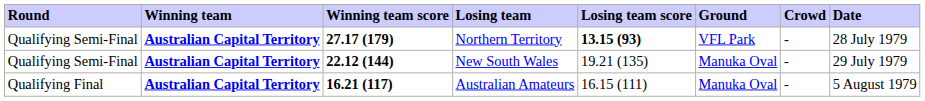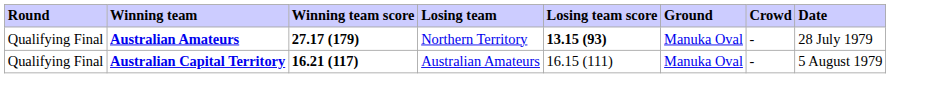 <table class="wikitable">
 <tr bgcolor="#CCCCFF">
 <td><strong>Round</strong></td>
 <td><strong>Winning team</strong></td>
 <td><strong>Winning team score</strong></td>
 <td><strong>Losing team</strong></td>
 <td><strong>Losing team score</strong></td>
 <td><strong>Ground</strong></td>
 <td><strong>Crowd</strong></td>
 <td><strong>Date</strong></td>
 </tr>
 <tr bgcolor="#FFFFFF">
-<td>Qualifying Semi-Final</td>
-<td><strong><a href='#'>Australian Capital Territory</a></strong></td>
+<td>Qualifying Final</td>
+<td><strong><a href='#'>Australian Amateurs</a></strong></td>
 <td><strong>27.17 (179)</strong></td>
 <td><a href='#'>Northern Territory</a></td>
 <td><strong>13.15 (93)</strong></td>
-<td><a href='#'>VFL Park</a></td>
+<td><a href='#'>Manuka Oval</a></td>
 <td>-</td>
 <td>28 July 1979</td>
-</tr>
-<tr bgcolor="#FFFFFF">
-<td>Qualifying Semi-Final</td>
-<td><strong><a href='#'>Australian Capital Territory</a></strong></td>
-<td><strong>22.12 (144)</strong></td>
-<td><a href='#'>New South Wales</a></td>
-<td>19.21 (135)</td>
-<td><a href='#'>Manuka Oval</a></td>
-<td>-</td>
-<td>29 July 1979</td>
 </tr>
 <tr bgcolor="#FFFFFF">
 <td>Qualifying Final</td>
 <td><strong><a href='#'>Australian Capital Territory</a></strong></td>
 <td><strong>16.21 (117)</strong></td>
 <td><a href='#'>Australian Amateurs</a></td>
 <td>16.15 (111)</td>
 <td><a href='#'>Manuka Oval</a></td>
 <td>-</td>
 <td>5 August 1979</td>
 </tr>
 </table>
